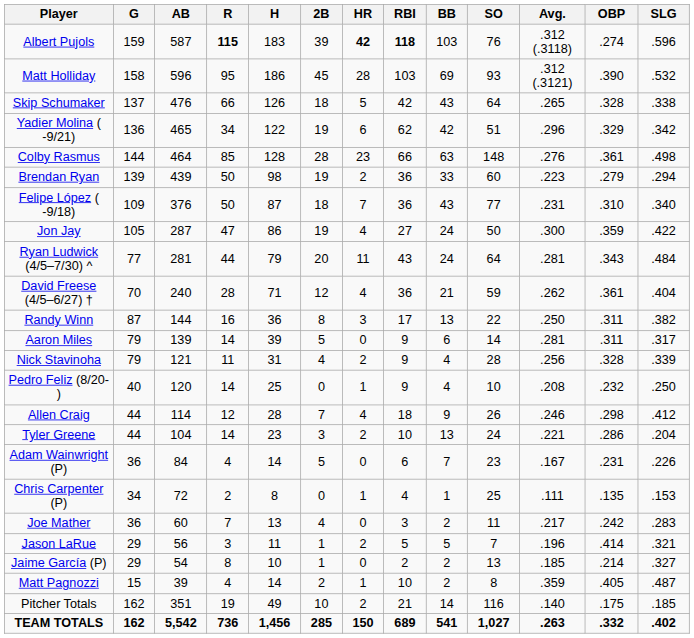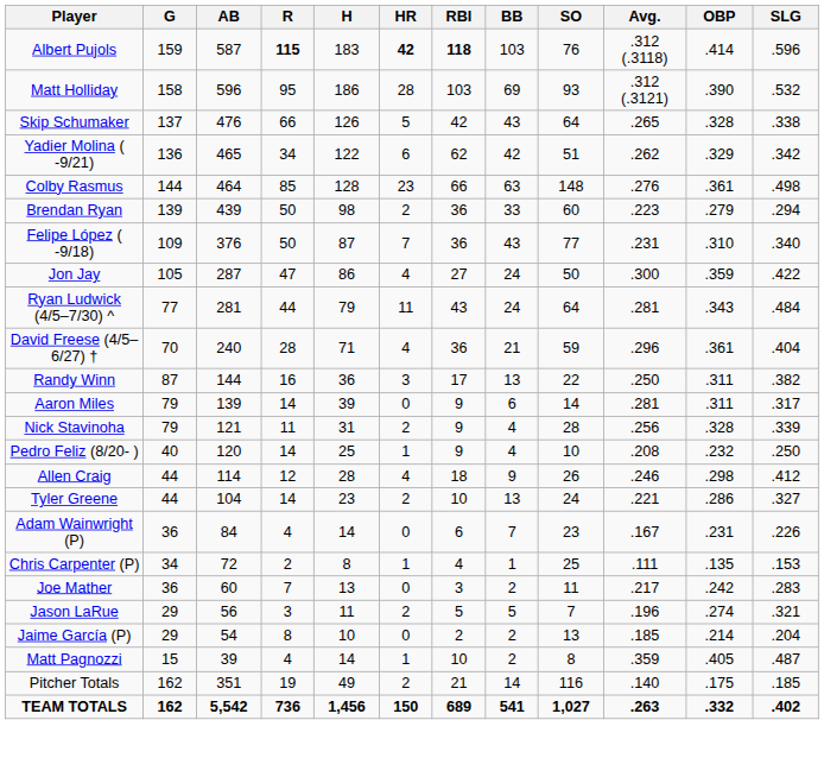 <table class="wikitable sortable">
 <tr>
 <th bgcolor="#DDDDFF" width="8%">Player</th>
 <th bgcolor="#DDDDFF" width="3%">G</th>
 <th bgcolor="#DDDDFF" width="3%">AB</th>
 <th bgcolor="#DDDDFF" width="3%">R</th>
 <th bgcolor="#DDDDFF" width="3%">H</th>
-<th bgcolor="#DDDDFF" width="3%">2B</th>
 <th bgcolor="#DDDDFF" width="3%">HR</th>
 <th bgcolor="#DDDDFF" width="3%">RBI</th>
 <th bgcolor="#DDDDFF" width="3%">BB</th>
 <th bgcolor="#DDDDFF" width="3%">SO</th>
 <th bgcolor="#DDDDFF" width="4%">Avg.</th>
 <th bgcolor="#DDDDFF" width="4%">OBP</th>
 <th bgcolor="#DDDDFF" width="4%">SLG</th>
 </tr>
 <tr align="center">
 <td><a href='#'>Albert Pujols</a></td>
 <td>159</td>
 <td>587</td>
 <td><strong>115</strong></td>
 <td>183</td>
-<td>39</td>
 <td><strong>42</strong></td>
 <td><strong>118</strong></td>
 <td>103</td>
 <td>76</td>
 <td>.312 (.3118)</td>
-<td>.274</td>
+<td>.414</td>
 <td>.596</td>
 </tr>
 <tr align="center">
 <td><a href='#'>Matt Holliday</a></td>
 <td>158</td>
 <td>596</td>
 <td>95</td>
 <td>186</td>
-<td>45</td>
 <td>28</td>
 <td>103</td>
 <td>69</td>
 <td>93</td>
 <td>.312 (.3121)</td>
 <td>.390</td>
 <td>.532</td>
 </tr>
 <tr align="center">
 <td><a href='#'>Skip Schumaker</a></td>
 <td>137</td>
 <td>476</td>
 <td>66</td>
 <td>126</td>
-<td>18</td>
 <td>5</td>
 <td>42</td>
 <td>43</td>
 <td>64</td>
 <td>.265</td>
 <td>.328</td>
 <td>.338</td>
 </tr>
 <tr align="center">
 <td><a href='#'>Yadier Molina</a> ( -9/21)</td>
 <td>136</td>
 <td>465</td>
 <td>34</td>
 <td>122</td>
-<td>19</td>
 <td>6</td>
 <td>62</td>
 <td>42</td>
 <td>51</td>
-<td>.296</td>
+<td>.262</td>
 <td>.329</td>
 <td>.342</td>
 </tr>
 <tr align="center">
 <td><a href='#'>Colby Rasmus</a></td>
 <td>144</td>
 <td>464</td>
 <td>85</td>
 <td>128</td>
-<td>28</td>
 <td>23</td>
 <td>66</td>
 <td>63</td>
 <td>148</td>
 <td>.276</td>
 <td>.361</td>
 <td>.498</td>
 </tr>
 <tr align="center">
 <td><a href='#'>Brendan Ryan</a></td>
 <td>139</td>
 <td>439</td>
 <td>50</td>
 <td>98</td>
-<td>19</td>
 <td>2</td>
 <td>36</td>
 <td>33</td>
 <td>60</td>
 <td>.223</td>
 <td>.279</td>
 <td>.294</td>
 </tr>
 <tr align="center">
 <td><a href='#'>Felipe López</a> ( -9/18)</td>
 <td>109</td>
 <td>376</td>
 <td>50</td>
 <td>87</td>
-<td>18</td>
 <td>7</td>
 <td>36</td>
 <td>43</td>
 <td>77</td>
 <td>.231</td>
 <td>.310</td>
 <td>.340</td>
 </tr>
 <tr align="center">
 <td><a href='#'>Jon Jay</a></td>
 <td>105</td>
 <td>287</td>
 <td>47</td>
 <td>86</td>
-<td>19</td>
 <td>4</td>
 <td>27</td>
 <td>24</td>
 <td>50</td>
 <td>.300</td>
 <td>.359</td>
 <td>.422</td>
 </tr>
 <tr align="center">
 <td><a href='#'>Ryan Ludwick</a> (4/5–7/30) ^</td>
 <td>77</td>
 <td>281</td>
 <td>44</td>
 <td>79</td>
-<td>20</td>
 <td>11</td>
 <td>43</td>
 <td>24</td>
 <td>64</td>
 <td>.281</td>
 <td>.343</td>
 <td>.484</td>
 </tr>
 <tr align="center">
 <td><a href='#'>David Freese</a> (4/5–6/27) †</td>
 <td>70</td>
 <td>240</td>
 <td>28</td>
 <td>71</td>
-<td>12</td>
 <td>4</td>
 <td>36</td>
 <td>21</td>
 <td>59</td>
-<td>.262</td>
+<td>.296</td>
 <td>.361</td>
 <td>.404</td>
 </tr>
 <tr align="center">
 <td><a href='#'>Randy Winn</a></td>
 <td>87</td>
 <td>144</td>
 <td>16</td>
 <td>36</td>
-<td>8</td>
 <td>3</td>
 <td>17</td>
 <td>13</td>
 <td>22</td>
 <td>.250</td>
 <td>.311</td>
 <td>.382</td>
 </tr>
 <tr align="center">
 <td><a href='#'>Aaron Miles</a></td>
 <td>79</td>
 <td>139</td>
 <td>14</td>
 <td>39</td>
-<td>5</td>
 <td>0</td>
 <td>9</td>
 <td>6</td>
 <td>14</td>
 <td>.281</td>
 <td>.311</td>
 <td>.317</td>
 </tr>
 <tr align="center">
 <td><a href='#'>Nick Stavinoha</a></td>
 <td>79</td>
 <td>121</td>
 <td>11</td>
 <td>31</td>
-<td>4</td>
 <td>2</td>
 <td>9</td>
 <td>4</td>
 <td>28</td>
 <td>.256</td>
 <td>.328</td>
 <td>.339</td>
 </tr>
 <tr align="center">
 <td><a href='#'>Pedro Feliz</a> (8/20- )</td>
 <td>40</td>
 <td>120</td>
 <td>14</td>
 <td>25</td>
-<td>0</td>
 <td>1</td>
 <td>9</td>
 <td>4</td>
 <td>10</td>
 <td>.208</td>
 <td>.232</td>
 <td>.250</td>
 </tr>
 <tr align="center">
 <td><a href='#'>Allen Craig</a></td>
 <td>44</td>
 <td>114</td>
 <td>12</td>
 <td>28</td>
-<td>7</td>
 <td>4</td>
 <td>18</td>
 <td>9</td>
 <td>26</td>
 <td>.246</td>
 <td>.298</td>
 <td>.412</td>
 </tr>
 <tr align="center">
 <td><a href='#'>Tyler Greene</a></td>
 <td>44</td>
 <td>104</td>
 <td>14</td>
 <td>23</td>
-<td>3</td>
 <td>2</td>
 <td>10</td>
 <td>13</td>
 <td>24</td>
 <td>.221</td>
 <td>.286</td>
-<td>.204</td>
+<td>.327</td>
 </tr>
 <tr align="center">
 <td><a href='#'>Adam Wainwright</a> (P)</td>
 <td>36</td>
 <td>84</td>
 <td>4</td>
 <td>14</td>
-<td>5</td>
 <td>0</td>
 <td>6</td>
 <td>7</td>
 <td>23</td>
 <td>.167</td>
 <td>.231</td>
 <td>.226</td>
 </tr>
 <tr align="center">
 <td><a href='#'>Chris Carpenter</a> (P)</td>
 <td>34</td>
 <td>72</td>
 <td>2</td>
 <td>8</td>
-<td>0</td>
 <td>1</td>
 <td>4</td>
 <td>1</td>
 <td>25</td>
 <td>.111</td>
 <td>.135</td>
 <td>.153</td>
 </tr>
 <tr align="center">
 <td><a href='#'>Joe Mather</a></td>
 <td>36</td>
 <td>60</td>
 <td>7</td>
 <td>13</td>
-<td>4</td>
 <td>0</td>
 <td>3</td>
 <td>2</td>
 <td>11</td>
 <td>.217</td>
 <td>.242</td>
 <td>.283</td>
 </tr>
 <tr align="center">
 <td><a href='#'>Jason LaRue</a></td>
 <td>29</td>
 <td>56</td>
 <td>3</td>
 <td>11</td>
-<td>1</td>
 <td>2</td>
 <td>5</td>
 <td>5</td>
 <td>7</td>
 <td>.196</td>
-<td>.414</td>
+<td>.274</td>
 <td>.321</td>
 </tr>
 <tr align="center">
 <td><a href='#'>Jaime García</a> (P)</td>
 <td>29</td>
 <td>54</td>
 <td>8</td>
 <td>10</td>
-<td>1</td>
 <td>0</td>
 <td>2</td>
 <td>2</td>
 <td>13</td>
 <td>.185</td>
 <td>.214</td>
-<td>.327</td>
+<td>.204</td>
 </tr>
 <tr align="center">
 <td><a href='#'>Matt Pagnozzi</a></td>
 <td>15</td>
 <td>39</td>
 <td>4</td>
 <td>14</td>
-<td>2</td>
 <td>1</td>
 <td>10</td>
 <td>2</td>
 <td>8</td>
 <td>.359</td>
 <td>.405</td>
 <td>.487</td>
 </tr>
 <tr align="center">
 <td>Pitcher Totals</td>
 <td>162</td>
 <td>351</td>
 <td>19</td>
 <td>49</td>
-<td>10</td>
 <td>2</td>
 <td>21</td>
 <td>14</td>
 <td>116</td>
 <td>.140</td>
 <td>.175</td>
 <td>.185</td>
 </tr>
 <tr align="center">
 <td><strong>TEAM TOTALS</strong></td>
 <td><strong>162</strong></td>
 <td><strong>5,542</strong></td>
 <td><strong>736</strong></td>
 <td><strong>1,456</strong></td>
-<td><strong>285</strong></td>
 <td><strong>150</strong></td>
 <td><strong>689</strong></td>
 <td><strong>541</strong></td>
 <td><strong>1,027</strong></td>
 <td><strong>.263</strong></td>
 <td><strong>.332</strong></td>
 <td><strong>.402</strong></td>
 </tr>
 </table>
